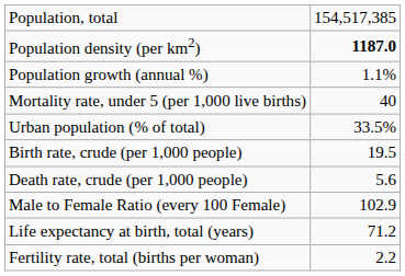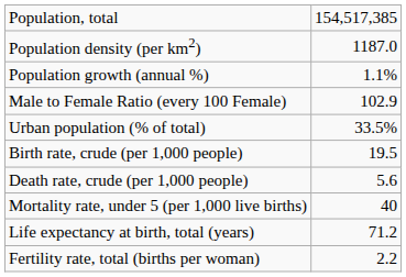 <table class="wikitable">
 <tr>
 <td>Population, total</td>
 <td style="text-align: right;">154,517,385</td>
 </tr>
 <tr>
 <td>Population density (per km<sup>2</sup>)</td>
-<td style="text-align: right;"><strong>1187.0</strong></td>
+<td style="text-align: right;">1187.0</td>
 </tr>
 <tr>
 <td>Population growth (annual %)</td>
 <td style="text-align: right;">1.1%</td>
 </tr>
 <tr>
-<td>Mortality rate, under 5 (per 1,000 live births)</td>
-<td style="text-align: right;">40</td>
+<td>Male to Female Ratio (every 100 Female)</td>
+<td style="text-align: right;">102.9</td>
 </tr>
 <tr>
 <td>Urban population (% of total)</td>
 <td style="text-align: right;">33.5%</td>
 </tr>
 <tr>
 <td>Birth rate, crude (per 1,000 people)</td>
 <td style="text-align: right;">19.5</td>
 </tr>
 <tr>
 <td>Death rate, crude (per 1,000 people)</td>
 <td style="text-align: right;">5.6</td>
 </tr>
 <tr>
-<td>Male to Female Ratio (every 100 Female)</td>
-<td style="text-align: right;">102.9</td>
+<td>Mortality rate, under 5 (per 1,000 live births)</td>
+<td style="text-align: right;">40</td>
 </tr>
 <tr>
 <td>Life expectancy at birth, total (years)</td>
 <td style="text-align: right;">71.2</td>
 </tr>
 <tr>
 <td>Fertility rate, total (births per woman)</td>
 <td style="text-align: right;">2.2</td>
 </tr>
 </table>
